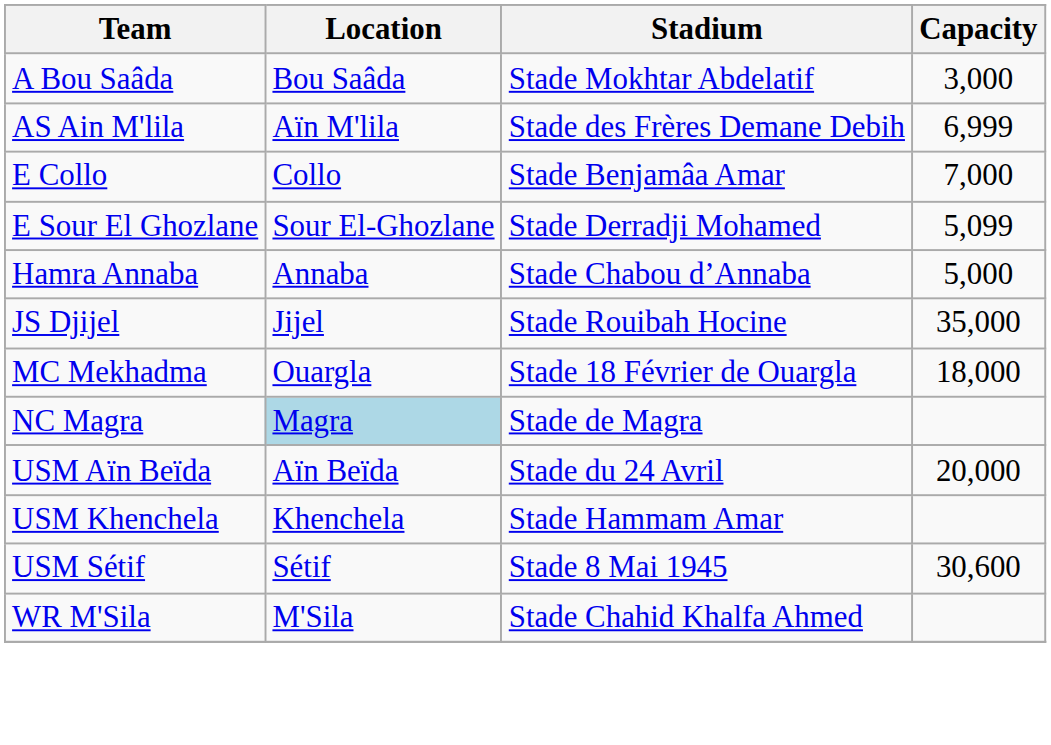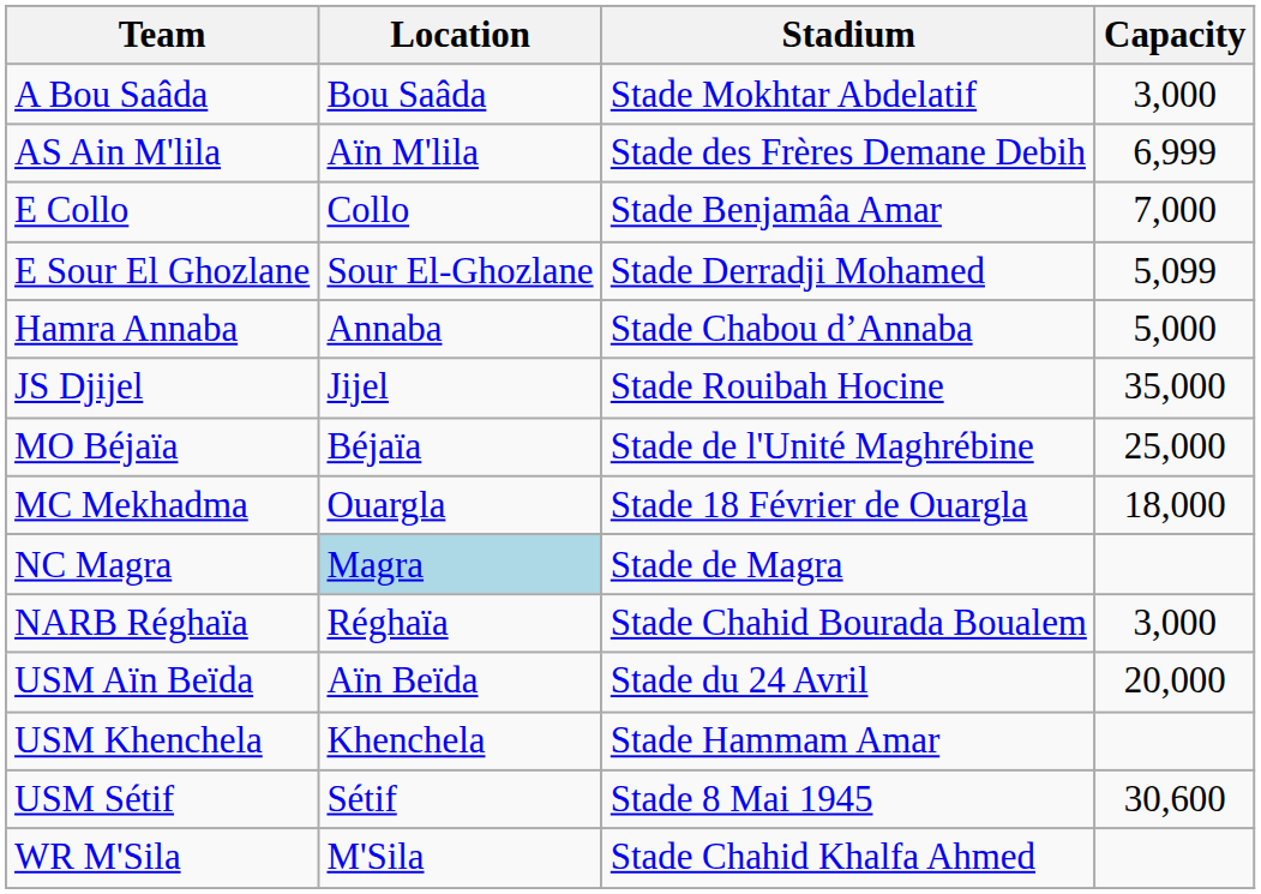 <table class="wikitable sortable">
 <tr>
 <th>Team</th>
 <th>Location</th>
 <th>Stadium</th>
 <th>Capacity</th>
 </tr>
 <tr>
 <td><a href='#'>A Bou Saâda</a></td>
 <td><a href='#'>Bou Saâda</a></td>
 <td><a href='#'>Stade Mokhtar Abdelatif</a></td>
 <td align="center">3,000</td>
 </tr>
 <tr>
 <td><a href='#'>AS Ain M'lila</a></td>
 <td><a href='#'>Aïn M'lila</a></td>
 <td><a href='#'>Stade des Frères Demane Debih</a></td>
 <td align="center">6,999</td>
 </tr>
 <tr>
 <td><a href='#'>E Collo</a></td>
 <td><a href='#'>Collo</a></td>
 <td><a href='#'>Stade Benjamâa Amar</a></td>
 <td align="center">7,000</td>
 </tr>
 <tr>
 <td><a href='#'>E Sour El Ghozlane</a></td>
 <td><a href='#'>Sour El-Ghozlane</a></td>
 <td><a href='#'>Stade Derradji Mohamed</a></td>
 <td align="center">5,099</td>
 </tr>
 <tr>
 <td><a href='#'>Hamra Annaba</a></td>
 <td><a href='#'>Annaba</a></td>
 <td><a href='#'>Stade Chabou d’Annaba</a></td>
 <td align="center">5,000</td>
 </tr>
 <tr>
 <td><a href='#'>JS Djijel</a></td>
 <td><a href='#'>Jijel</a></td>
 <td><a href='#'>Stade Rouibah Hocine</a></td>
 <td align="center">35,000</td>
 </tr>
 <tr>
+<td><a href='#'>MO Béjaïa</a></td>
+<td><a href='#'>Béjaïa</a></td>
+<td><a href='#'>Stade de l'Unité Maghrébine</a></td>
+<td align="center">25,000</td>
+</tr>
+<tr>
 <td><a href='#'>MC Mekhadma</a></td>
 <td><a href='#'>Ouargla</a></td>
 <td><a href='#'>Stade 18 Février de Ouargla</a></td>
 <td align="center">18,000</td>
 </tr>
 <tr>
 <td><a href='#'>NC Magra</a></td>
 <td style="background: lightblue;"><a href='#'>Magra</a></td>
 <td><a href='#'>Stade de Magra</a></td>
 <td align="center"></td>
+</tr>
+<tr>
+<td><a href='#'>NARB Réghaïa</a></td>
+<td><a href='#'>Réghaïa</a></td>
+<td><a href='#'>Stade Chahid Bourada Boualem</a></td>
+<td align="center">3,000</td>
 </tr>
 <tr>
 <td><a href='#'>USM Aïn Beïda</a></td>
 <td><a href='#'>Aïn Beïda</a></td>
 <td><a href='#'>Stade du 24 Avril</a></td>
 <td align="center">20,000</td>
 </tr>
 <tr>
 <td><a href='#'>USM Khenchela</a></td>
 <td><a href='#'>Khenchela</a></td>
 <td><a href='#'>Stade Hammam Amar</a></td>
 <td align="center"></td>
 </tr>
 <tr>
 <td><a href='#'>USM Sétif</a></td>
 <td><a href='#'>Sétif</a></td>
 <td><a href='#'>Stade 8 Mai 1945</a></td>
 <td align="center">30,600</td>
 </tr>
 <tr>
 <td><a href='#'>WR M'Sila</a></td>
 <td><a href='#'>M'Sila</a></td>
 <td><a href='#'>Stade Chahid Khalfa Ahmed</a></td>
 <td align="center"></td>
 </tr>
 <tr>
 </tr>
 </table>
